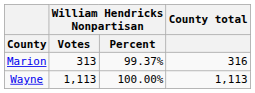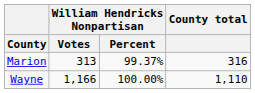 <table class="wikitable sortable" style="text-align:right">
 <tr>
 <th></th>
 <th align=center colspan=2>William Hendricks<br>Nonpartisan</th>
 <th align=center>County total</th>
 </tr>
 <tr>
 <th align=center>County</th>
 <th align=center>Votes</th>
 <th align=center>Percent</th>
 <th></th>
 </tr>
 <tr>
 <td align=center><a href='#'>Marion</a></td>
 <td align=right>313</td>
 <td align=right>99.37%</td>
 <td align=right>316</td>
 </tr>
 <tr>
 <td align=center><a href='#'>Wayne</a></td>
-<td align=right>1,113</td>
+<td align=right>1,166</td>
 <td align=right>100.00%</td>
-<td align=right>1,113</td>
+<td align=right>1,110</td>
 </tr>
 </table>
